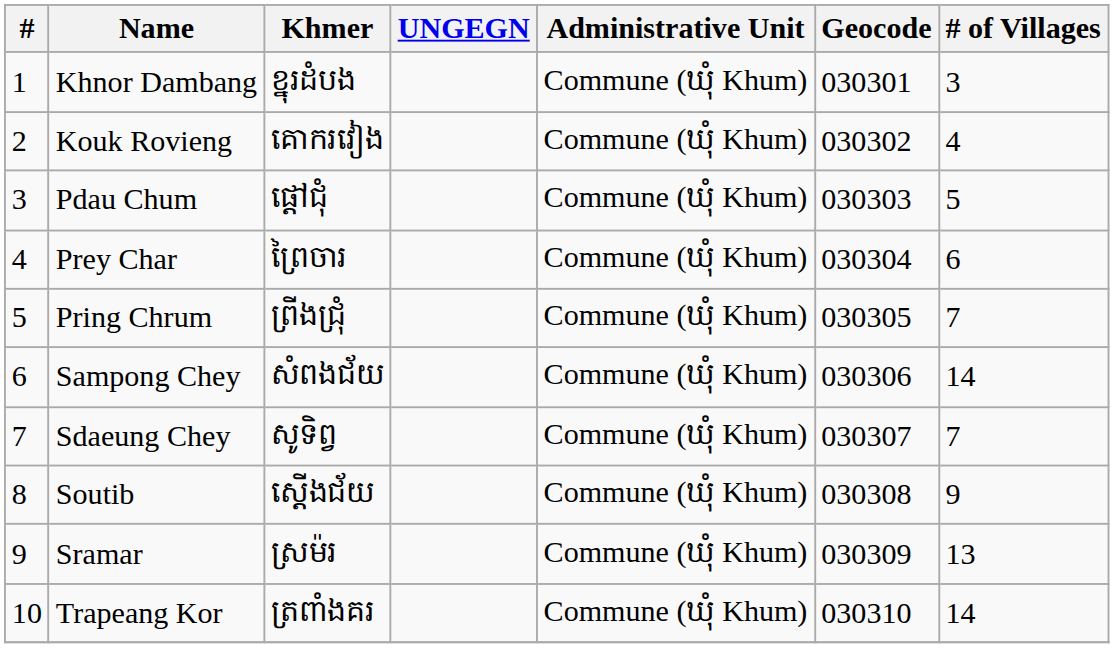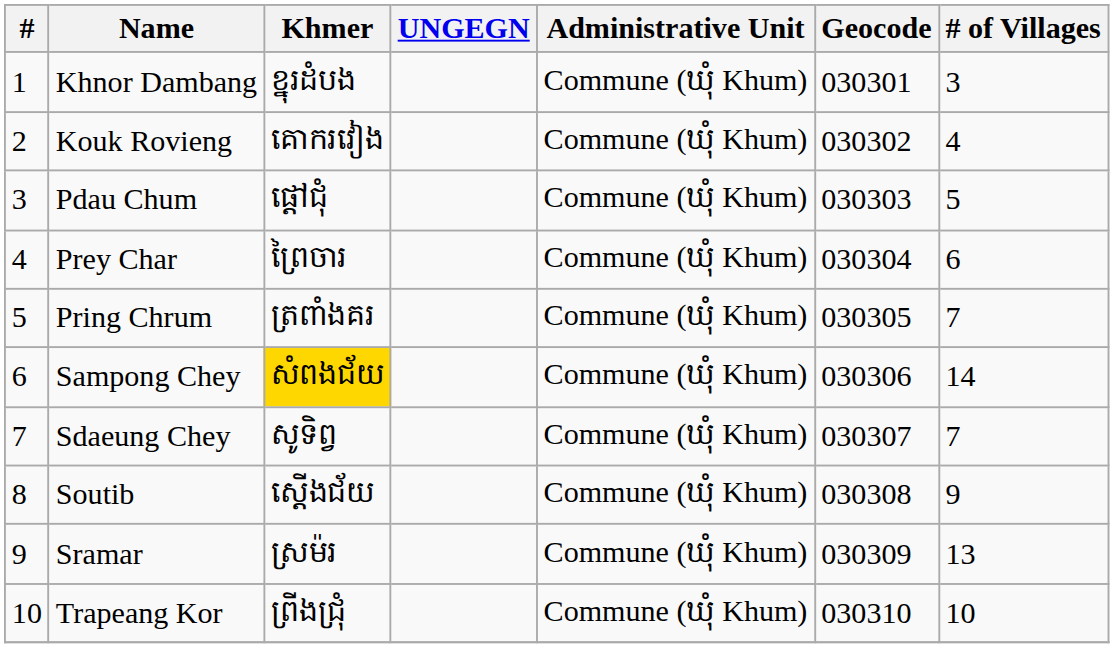 <table class="wikitable sortable">
 <tr>
 <th>#</th>
 <th>Name</th>
 <th>Khmer</th>
 <th><a href='#'>UNGEGN</a></th>
 <th>Administrative Unit</th>
 <th>Geocode</th>
 <th># of Villages</th>
 </tr>
 <tr>
 <td>1</td>
 <td>Khnor Dambang</td>
 <td>ខ្នុរដំបង</td>
 <td></td>
 <td>Commune (ឃុំ Khum)</td>
 <td>030301</td>
 <td>3</td>
 </tr>
 <tr>
 <td>2</td>
 <td>Kouk Rovieng</td>
 <td>គោករវៀង</td>
 <td></td>
 <td>Commune (ឃុំ Khum)</td>
 <td>030302</td>
 <td>4</td>
 </tr>
 <tr>
 <td>3</td>
 <td>Pdau Chum</td>
 <td>ផ្ដៅជុំ</td>
 <td></td>
 <td>Commune (ឃុំ Khum)</td>
 <td>030303</td>
 <td>5</td>
 </tr>
 <tr>
 <td>4</td>
 <td>Prey Char</td>
 <td>ព្រៃចារ</td>
 <td></td>
 <td>Commune (ឃុំ Khum)</td>
 <td>030304</td>
 <td>6</td>
 </tr>
 <tr>
 <td>5</td>
 <td>Pring Chrum</td>
-<td>ព្រីងជ្រុំ</td>
+<td>ត្រពាំងគរ</td>
 <td></td>
 <td>Commune (ឃុំ Khum)</td>
 <td>030305</td>
 <td>7</td>
 </tr>
 <tr>
 <td>6</td>
 <td>Sampong Chey</td>
-<td>សំពងជ័យ</td>
+<td style="background: gold;">សំពងជ័យ</td>
 <td></td>
 <td>Commune (ឃុំ Khum)</td>
 <td>030306</td>
 <td>14</td>
 </tr>
 <tr>
 <td>7</td>
 <td>Sdaeung Chey</td>
 <td>សូទិព្វ</td>
 <td></td>
 <td>Commune (ឃុំ Khum)</td>
 <td>030307</td>
 <td>7</td>
 </tr>
 <tr>
 <td>8</td>
 <td>Soutib</td>
 <td>ស្ដើងជ័យ</td>
 <td></td>
 <td>Commune (ឃុំ Khum)</td>
 <td>030308</td>
 <td>9</td>
 </tr>
 <tr>
 <td>9</td>
 <td>Sramar</td>
 <td>ស្រម៉រ</td>
 <td></td>
 <td>Commune (ឃុំ Khum)</td>
 <td>030309</td>
 <td>13</td>
 </tr>
 <tr>
 <td>10</td>
 <td>Trapeang Kor</td>
-<td>ត្រពាំងគរ</td>
+<td>ព្រីងជ្រុំ</td>
 <td></td>
 <td>Commune (ឃុំ Khum)</td>
 <td>030310</td>
-<td>14</td>
+<td>10</td>
 </tr>
 <tr>
 </tr>
 </table>
